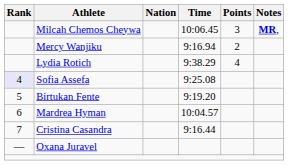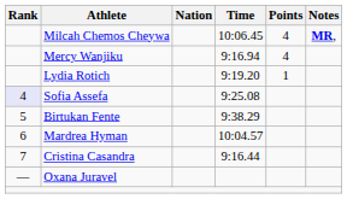 <table class="wikitable mw-datatable sortable" style="text-align:center;">
 <tr>
 <th>Rank</th>
 <th>Athlete</th>
 <th>Nation</th>
 <th>Time</th>
 <th>Points</th>
 <th>Notes</th>
 </tr>
 <tr>
 <td></td>
 <td align=left><a href='#'>Milcah Chemos Cheywa</a></td>
 <td align=left></td>
 <td>10:06.45</td>
-<td>3</td>
+<td>4</td>
 <td><strong><a href='#'>MR</a></strong>, </td>
 </tr>
 <tr>
 <td></td>
 <td align=left><a href='#'>Mercy Wanjiku</a></td>
 <td align=left></td>
 <td>9:16.94</td>
-<td>2</td>
+<td>4</td>
 <td></td>
 </tr>
 <tr>
 <td></td>
 <td align=left><a href='#'>Lydia Rotich</a></td>
 <td align=left></td>
-<td>9:38.29</td>
-<td>4</td>
+<td>9:19.20</td>
+<td>1</td>
 <td></td>
 </tr>
 <tr>
 <td style="background: lavender;">4</td>
 <td align=left><a href='#'>Sofia Assefa</a></td>
 <td align=left></td>
 <td>9:25.08</td>
 <td></td>
 <td></td>
 </tr>
 <tr>
 <td>5</td>
 <td align=left><a href='#'>Birtukan Fente</a></td>
 <td align=left></td>
-<td>9:19.20</td>
+<td>9:38.29</td>
 <td></td>
 <td></td>
 </tr>
 <tr>
 <td>6</td>
 <td align=left><a href='#'>Mardrea Hyman</a></td>
 <td align=left></td>
 <td>10:04.57</td>
 <td></td>
 <td></td>
 </tr>
 <tr>
 <td>7</td>
 <td align=left><a href='#'>Cristina Casandra</a></td>
 <td align=left></td>
 <td>9:16.44</td>
 <td></td>
 <td></td>
 </tr>
 <tr>
 <td>—</td>
 <td align=left><a href='#'>Oxana Juravel</a></td>
 <td align=left></td>
 <td></td>
 <td></td>
 <td></td>
 </tr>
 <tr class="sortbottom">
 <td colspan=6></td>
 </tr>
 </table>
